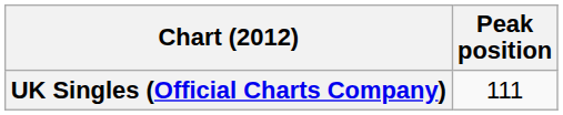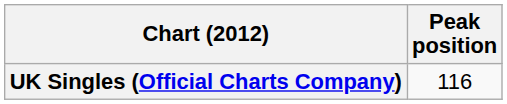 <table class="wikitable plainrowheaders" style="text-align:center;">
 <tr>
 <th scope="col">Chart (2012)</th>
 <th scope="col">Peak<br>position</th>
 </tr>
 <tr>
 <th scope="row">UK Singles (<a href='#'>Official Charts Company</a>)</th>
-<td>111</td>
+<td>116</td>
 </tr>
 </table>
